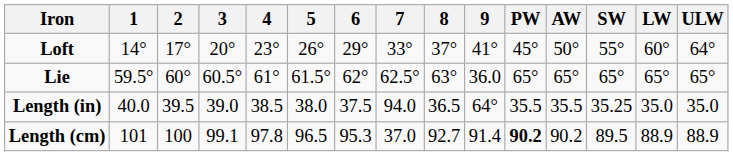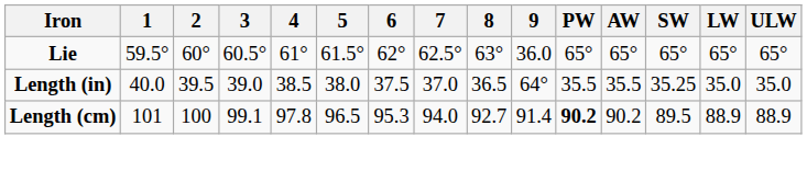 <table class="wikitable" style="text-align:center">
 <tr>
 <th>Iron</th>
 <th>1</th>
 <th>2</th>
 <th>3</th>
 <th>4</th>
 <th>5</th>
 <th>6</th>
 <th>7</th>
 <th>8</th>
 <th>9</th>
 <th>PW</th>
 <th>AW</th>
 <th>SW</th>
 <th>LW</th>
 <th>ULW</th>
-</tr>
-<tr>
-<td style="text-align:center;"><strong>Loft</strong></td>
-<td>14°</td>
-<td>17°</td>
-<td>20°</td>
-<td>23°</td>
-<td>26°</td>
-<td>29°</td>
-<td>33°</td>
-<td>37°</td>
-<td>41°</td>
-<td>45°</td>
-<td>50°</td>
-<td>55°</td>
-<td>60°</td>
-<td>64°</td>
 </tr>
 <tr>
 <td style="text-align:center;"><strong>Lie</strong></td>
 <td>59.5°</td>
 <td>60°</td>
 <td>60.5°</td>
 <td>61°</td>
 <td>61.5°</td>
 <td>62°</td>
 <td>62.5°</td>
 <td>63°</td>
 <td>36.0</td>
 <td>65°</td>
 <td>65°</td>
 <td>65°</td>
 <td>65°</td>
 <td>65°</td>
 </tr>
 <tr>
 <td style="text-align:center;"><strong>Length (in)</strong></td>
 <td>40.0</td>
 <td>39.5</td>
 <td>39.0</td>
 <td>38.5</td>
 <td>38.0</td>
 <td>37.5</td>
-<td>94.0</td>
+<td>37.0</td>
 <td>36.5</td>
 <td>64°</td>
 <td>35.5</td>
 <td>35.5</td>
 <td>35.25</td>
 <td>35.0</td>
 <td>35.0</td>
 </tr>
 <tr>
 <td style="text-align:center;"><strong>Length (cm)</strong></td>
 <td>101</td>
 <td>100</td>
 <td>99.1</td>
 <td>97.8</td>
 <td>96.5</td>
 <td>95.3</td>
-<td>37.0</td>
+<td>94.0</td>
 <td>92.7</td>
 <td>91.4</td>
 <td><strong>90.2</strong></td>
 <td>90.2</td>
 <td>89.5</td>
 <td>88.9</td>
 <td>88.9</td>
 </tr>
 </table>
